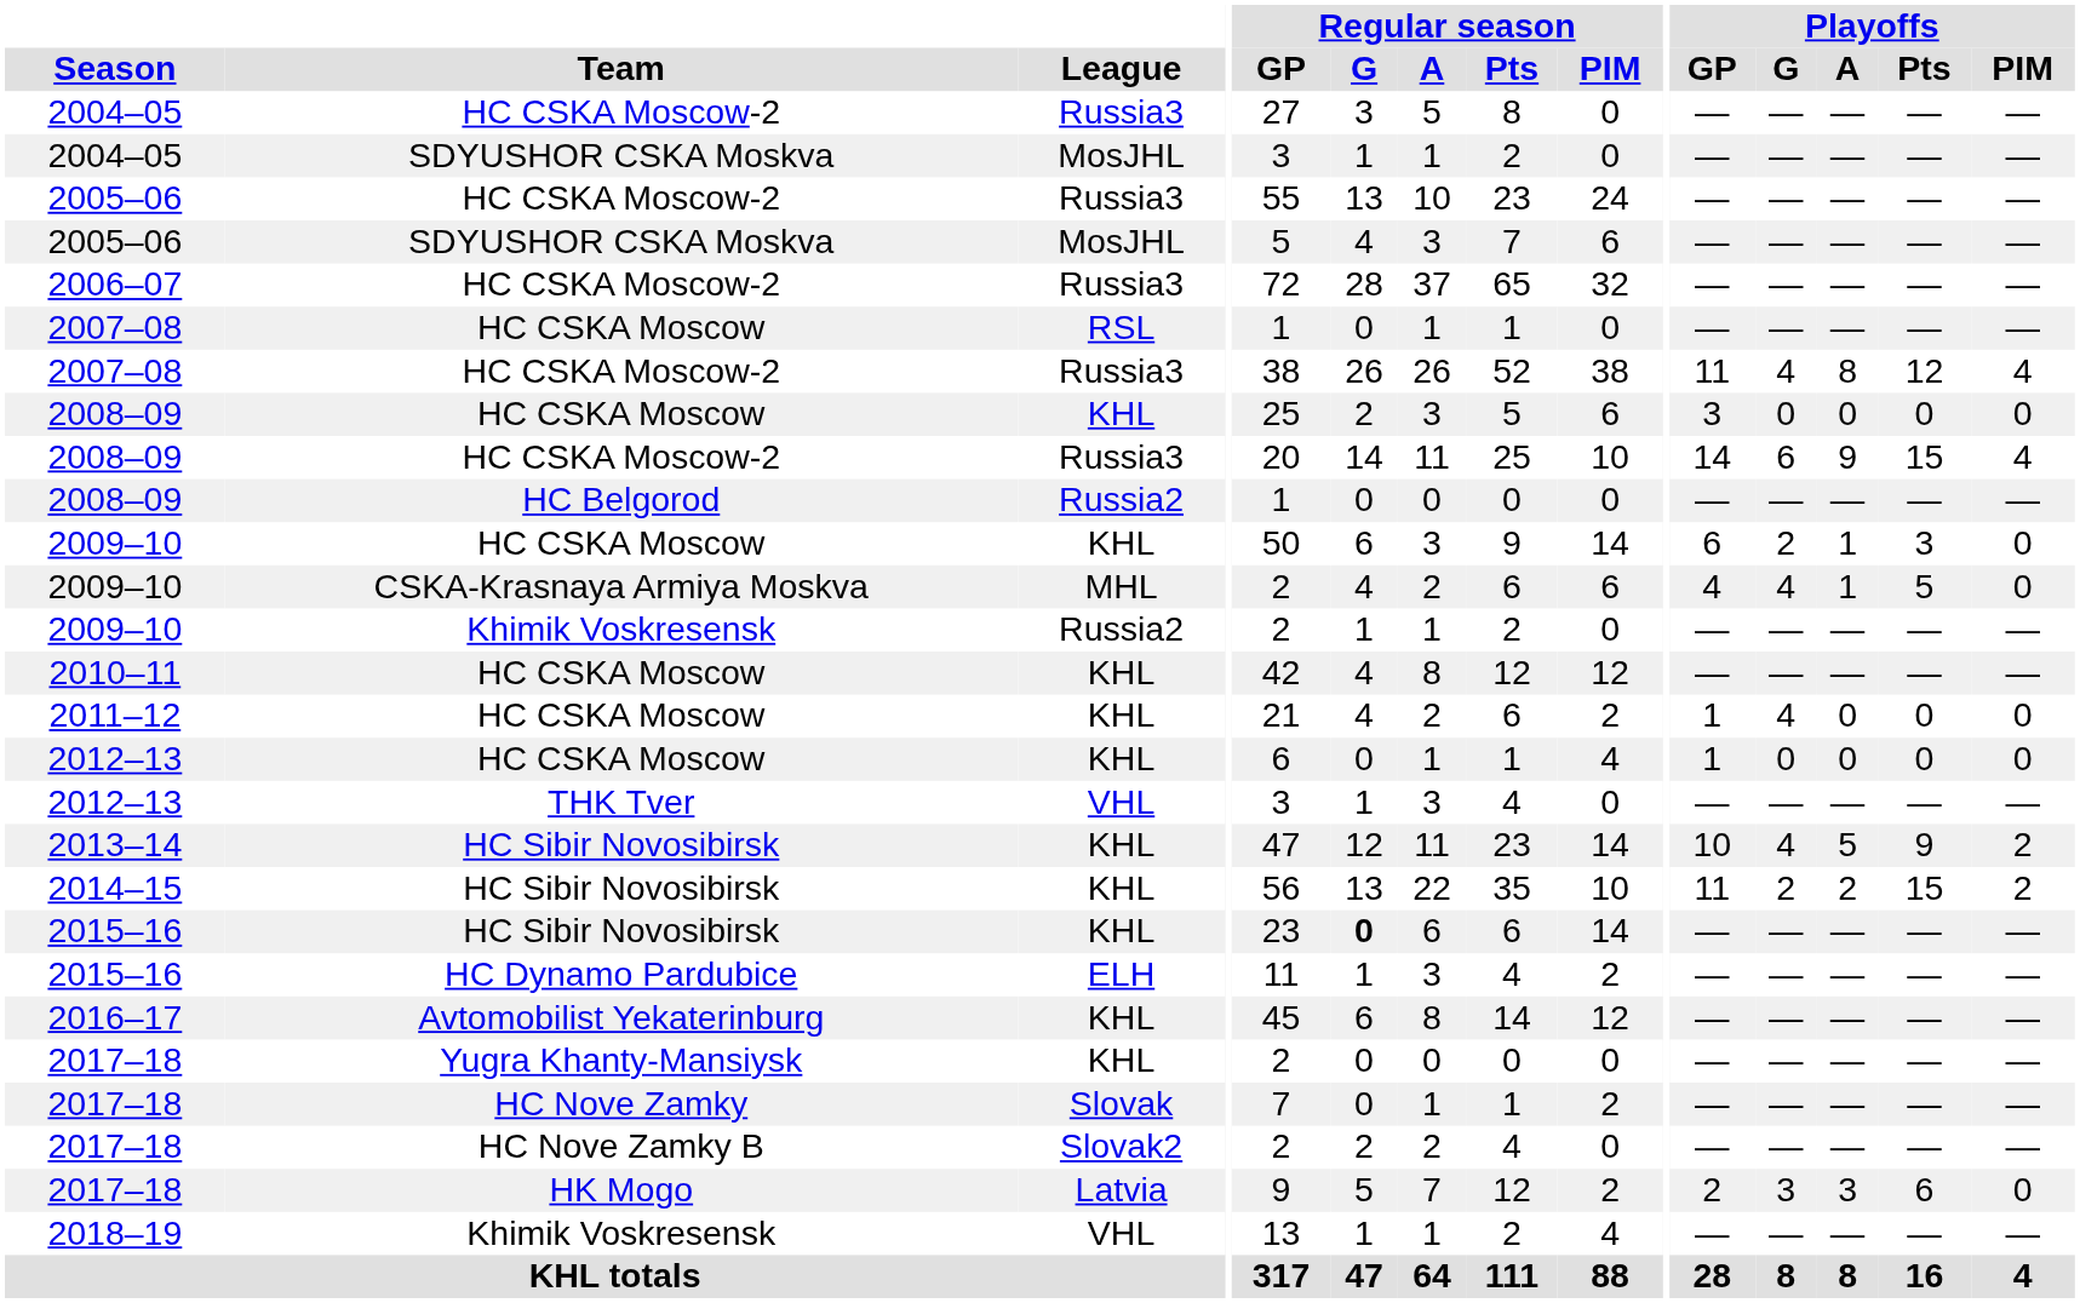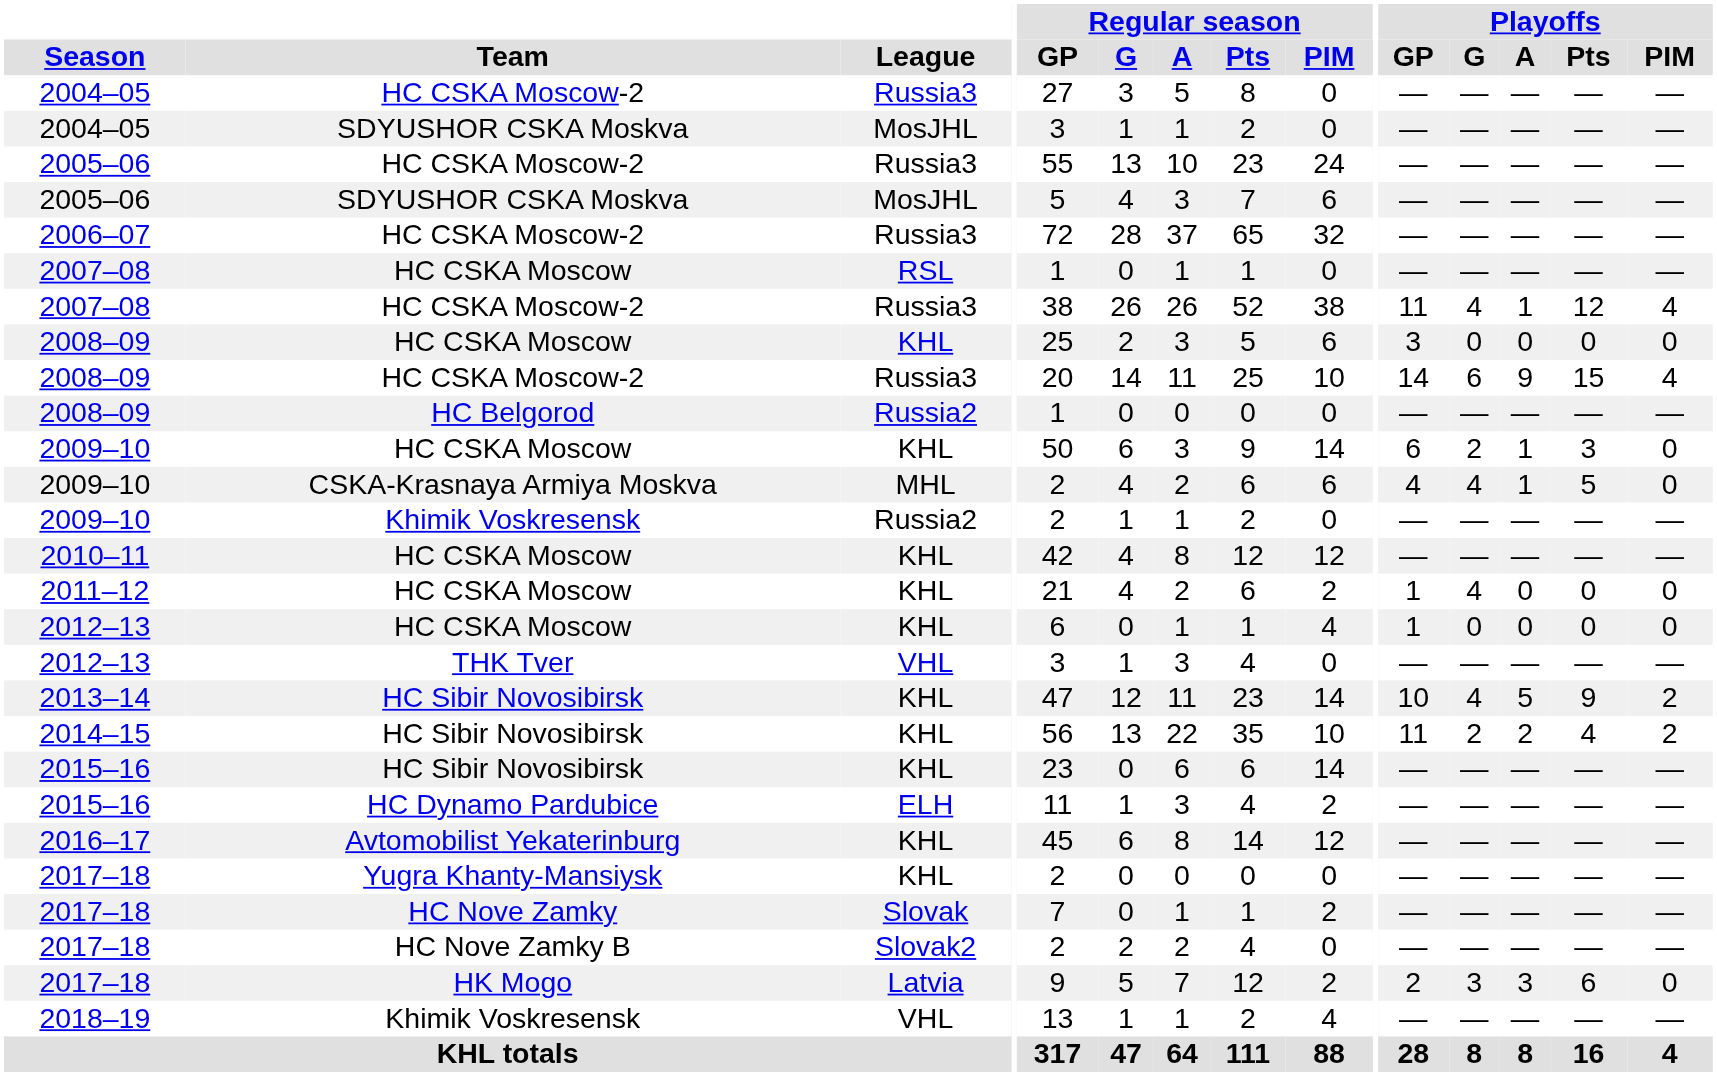 <table border="0" cellpadding="1" cellspacing="0" style="text-align:center; width:60em">
 <tr bgcolor="#e0e0e0">
 <th colspan="3" bgcolor="#ffffff"></th>
 <th rowspan="99" bgcolor="#ffffff"></th>
 <th colspan="5"><a href='#'>Regular season</a></th>
 <th rowspan="99" bgcolor="#ffffff"></th>
 <th colspan="5"><a href='#'>Playoffs</a></th>
 </tr>
 <tr bgcolor="#e0e0e0">
 <th><a href='#'>Season</a></th>
 <th>Team</th>
 <th>League</th>
 <th>GP</th>
 <th><a href='#'>G</a></th>
 <th><a href='#'>A</a></th>
 <th><a href='#'>Pts</a></th>
 <th><a href='#'>PIM</a></th>
 <th>GP</th>
 <th>G</th>
 <th>A</th>
 <th>Pts</th>
 <th>PIM</th>
 </tr>
 <tr>
 <td><a href='#'>2004–05</a></td>
 <td><a href='#'>HC CSKA Moscow</a>-2</td>
 <td><a href='#'>Russia3</a></td>
 <td>27</td>
 <td>3</td>
 <td>5</td>
 <td>8</td>
 <td>0</td>
 <td>—</td>
 <td>—</td>
 <td>—</td>
 <td>—</td>
 <td>—</td>
 </tr>
 <tr bgcolor="#f0f0f0">
 <td>2004–05</td>
 <td>SDYUSHOR CSKA Moskva</td>
 <td>MosJHL</td>
 <td>3</td>
 <td>1</td>
 <td>1</td>
 <td>2</td>
 <td>0</td>
 <td>—</td>
 <td>—</td>
 <td>—</td>
 <td>—</td>
 <td>—</td>
 </tr>
 <tr>
 <td><a href='#'>2005–06</a></td>
 <td>HC CSKA Moscow-2</td>
 <td>Russia3</td>
 <td>55</td>
 <td>13</td>
 <td>10</td>
 <td>23</td>
 <td>24</td>
 <td>—</td>
 <td>—</td>
 <td>—</td>
 <td>—</td>
 <td>—</td>
 </tr>
 <tr bgcolor="#f0f0f0">
 <td>2005–06</td>
 <td>SDYUSHOR CSKA Moskva</td>
 <td>MosJHL</td>
 <td>5</td>
 <td>4</td>
 <td>3</td>
 <td>7</td>
 <td>6</td>
 <td>—</td>
 <td>—</td>
 <td>—</td>
 <td>—</td>
 <td>—</td>
 </tr>
 <tr>
 <td><a href='#'>2006–07</a></td>
 <td>HC CSKA Moscow-2</td>
 <td>Russia3</td>
 <td>72</td>
 <td>28</td>
 <td>37</td>
 <td>65</td>
 <td>32</td>
 <td>—</td>
 <td>—</td>
 <td>—</td>
 <td>—</td>
 <td>—</td>
 </tr>
 <tr bgcolor="#f0f0f0">
 <td><a href='#'>2007–08</a></td>
 <td>HC CSKA Moscow</td>
 <td><a href='#'>RSL</a></td>
 <td>1</td>
 <td>0</td>
 <td>1</td>
 <td>1</td>
 <td>0</td>
 <td>—</td>
 <td>—</td>
 <td>—</td>
 <td>—</td>
 <td>—</td>
 </tr>
 <tr>
 <td><a href='#'>2007–08</a></td>
 <td>HC CSKA Moscow-2</td>
 <td>Russia3</td>
 <td>38</td>
 <td>26</td>
 <td>26</td>
 <td>52</td>
 <td>38</td>
 <td>11</td>
 <td>4</td>
-<td>8</td>
+<td>1</td>
 <td>12</td>
 <td>4</td>
 </tr>
 <tr bgcolor="#f0f0f0">
 <td><a href='#'>2008–09</a></td>
 <td>HC CSKA Moscow</td>
 <td><a href='#'>KHL</a></td>
 <td>25</td>
 <td>2</td>
 <td>3</td>
 <td>5</td>
 <td>6</td>
 <td>3</td>
 <td>0</td>
 <td>0</td>
 <td>0</td>
 <td>0</td>
 </tr>
 <tr>
 <td><a href='#'>2008–09</a></td>
 <td>HC CSKA Moscow-2</td>
 <td>Russia3</td>
 <td>20</td>
 <td>14</td>
 <td>11</td>
 <td>25</td>
 <td>10</td>
 <td>14</td>
 <td>6</td>
 <td>9</td>
 <td>15</td>
 <td>4</td>
 </tr>
 <tr bgcolor="#f0f0f0">
 <td><a href='#'>2008–09</a></td>
 <td><a href='#'>HC Belgorod</a></td>
 <td><a href='#'>Russia2</a></td>
 <td>1</td>
 <td>0</td>
 <td>0</td>
 <td>0</td>
 <td>0</td>
 <td>—</td>
 <td>—</td>
 <td>—</td>
 <td>—</td>
 <td>—</td>
 </tr>
 <tr>
 <td><a href='#'>2009–10</a></td>
 <td>HC CSKA Moscow</td>
 <td>KHL</td>
 <td>50</td>
 <td>6</td>
 <td>3</td>
 <td>9</td>
 <td>14</td>
 <td>6</td>
 <td>2</td>
 <td>1</td>
 <td>3</td>
 <td>0</td>
 </tr>
 <tr bgcolor="#f0f0f0">
 <td>2009–10</td>
 <td>CSKA-Krasnaya Armiya Moskva</td>
 <td>MHL</td>
 <td>2</td>
 <td>4</td>
 <td>2</td>
 <td>6</td>
 <td>6</td>
 <td>4</td>
 <td>4</td>
 <td>1</td>
 <td>5</td>
 <td>0</td>
 </tr>
 <tr>
 <td><a href='#'>2009–10</a></td>
 <td><a href='#'>Khimik Voskresensk</a></td>
 <td>Russia2</td>
 <td>2</td>
 <td>1</td>
 <td>1</td>
 <td>2</td>
 <td>0</td>
 <td>—</td>
 <td>—</td>
 <td>—</td>
 <td>—</td>
 <td>—</td>
 </tr>
 <tr bgcolor="#f0f0f0">
 <td><a href='#'>2010–11</a></td>
 <td>HC CSKA Moscow</td>
 <td>KHL</td>
 <td>42</td>
 <td>4</td>
 <td>8</td>
 <td>12</td>
 <td>12</td>
 <td>—</td>
 <td>—</td>
 <td>—</td>
 <td>—</td>
 <td>—</td>
 </tr>
 <tr>
 <td><a href='#'>2011–12</a></td>
 <td>HC CSKA Moscow</td>
 <td>KHL</td>
 <td>21</td>
 <td>4</td>
 <td>2</td>
 <td>6</td>
 <td>2</td>
 <td>1</td>
 <td>4</td>
 <td>0</td>
 <td>0</td>
 <td>0</td>
 </tr>
 <tr bgcolor="#f0f0f0">
 <td><a href='#'>2012–13</a></td>
 <td>HC CSKA Moscow</td>
 <td>KHL</td>
 <td>6</td>
 <td>0</td>
 <td>1</td>
 <td>1</td>
 <td>4</td>
 <td>1</td>
 <td>0</td>
 <td>0</td>
 <td>0</td>
 <td>0</td>
 </tr>
 <tr>
 <td><a href='#'>2012–13</a></td>
 <td><a href='#'>THK Tver</a></td>
 <td><a href='#'>VHL</a></td>
 <td>3</td>
 <td>1</td>
 <td>3</td>
 <td>4</td>
 <td>0</td>
 <td>—</td>
 <td>—</td>
 <td>—</td>
 <td>—</td>
 <td>—</td>
 </tr>
 <tr bgcolor="#f0f0f0">
 <td><a href='#'>2013–14</a></td>
 <td><a href='#'>HC Sibir Novosibirsk</a></td>
 <td>KHL</td>
 <td>47</td>
 <td>12</td>
 <td>11</td>
 <td>23</td>
 <td>14</td>
 <td>10</td>
 <td>4</td>
 <td>5</td>
 <td>9</td>
 <td>2</td>
 </tr>
 <tr>
 <td><a href='#'>2014–15</a></td>
 <td>HC Sibir Novosibirsk</td>
 <td>KHL</td>
 <td>56</td>
 <td>13</td>
 <td>22</td>
 <td>35</td>
 <td>10</td>
 <td>11</td>
 <td>2</td>
 <td>2</td>
-<td>15</td>
+<td>4</td>
 <td>2</td>
 </tr>
 <tr bgcolor="#f0f0f0">
 <td><a href='#'>2015–16</a></td>
 <td>HC Sibir Novosibirsk</td>
 <td>KHL</td>
 <td>23</td>
-<td><strong>0</strong></td>
+<td>0</td>
 <td>6</td>
 <td>6</td>
 <td>14</td>
 <td>—</td>
 <td>—</td>
 <td>—</td>
 <td>—</td>
 <td>—</td>
 </tr>
 <tr>
 <td><a href='#'>2015–16</a></td>
 <td><a href='#'>HC Dynamo Pardubice</a></td>
 <td><a href='#'>ELH</a></td>
 <td>11</td>
 <td>1</td>
 <td>3</td>
 <td>4</td>
 <td>2</td>
 <td>—</td>
 <td>—</td>
 <td>—</td>
 <td>—</td>
 <td>—</td>
 </tr>
 <tr bgcolor="#f0f0f0">
 <td><a href='#'>2016–17</a></td>
 <td><a href='#'>Avtomobilist Yekaterinburg</a></td>
 <td>KHL</td>
 <td>45</td>
 <td>6</td>
 <td>8</td>
 <td>14</td>
 <td>12</td>
 <td>—</td>
 <td>—</td>
 <td>—</td>
 <td>—</td>
 <td>—</td>
 </tr>
 <tr>
 <td><a href='#'>2017–18</a></td>
 <td><a href='#'>Yugra Khanty-Mansiysk</a></td>
 <td>KHL</td>
 <td>2</td>
 <td>0</td>
 <td>0</td>
 <td>0</td>
 <td>0</td>
 <td>—</td>
 <td>—</td>
 <td>—</td>
 <td>—</td>
 <td>—</td>
 </tr>
 <tr bgcolor="#f0f0f0">
 <td><a href='#'>2017–18</a></td>
 <td><a href='#'>HC Nove Zamky</a></td>
 <td><a href='#'>Slovak</a></td>
 <td>7</td>
 <td>0</td>
 <td>1</td>
 <td>1</td>
 <td>2</td>
 <td>—</td>
 <td>—</td>
 <td>—</td>
 <td>—</td>
 <td>—</td>
 </tr>
 <tr>
 <td><a href='#'>2017–18</a></td>
 <td>HC Nove Zamky B</td>
 <td><a href='#'>Slovak2</a></td>
 <td>2</td>
 <td>2</td>
 <td>2</td>
 <td>4</td>
 <td>0</td>
 <td>—</td>
 <td>—</td>
 <td>—</td>
 <td>—</td>
 <td>—</td>
 </tr>
 <tr bgcolor="#f0f0f0">
 <td><a href='#'>2017–18</a></td>
 <td><a href='#'>HK Mogo</a></td>
 <td><a href='#'>Latvia</a></td>
 <td>9</td>
 <td>5</td>
 <td>7</td>
 <td>12</td>
 <td>2</td>
 <td>2</td>
 <td>3</td>
 <td>3</td>
 <td>6</td>
 <td>0</td>
 </tr>
 <tr>
 <td><a href='#'>2018–19</a></td>
 <td>Khimik Voskresensk</td>
 <td>VHL</td>
 <td>13</td>
 <td>1</td>
 <td>1</td>
 <td>2</td>
 <td>4</td>
 <td>—</td>
 <td>—</td>
 <td>—</td>
 <td>—</td>
 <td>—</td>
 </tr>
 <tr>
 </tr>
 <tr ALIGN="center" bgcolor="#e0e0e0">
 <th colspan="3">KHL totals</th>
 <th ALIGN="center">317</th>
 <th ALIGN="center">47</th>
 <th ALIGN="center">64</th>
 <th ALIGN="center">111</th>
 <th ALIGN="center">88</th>
 <th ALIGN="center">28</th>
 <th ALIGN="center">8</th>
 <th ALIGN="center">8</th>
 <th ALIGN="center">16</th>
 <th ALIGN="center">4</th>
 </tr>
 </table>
